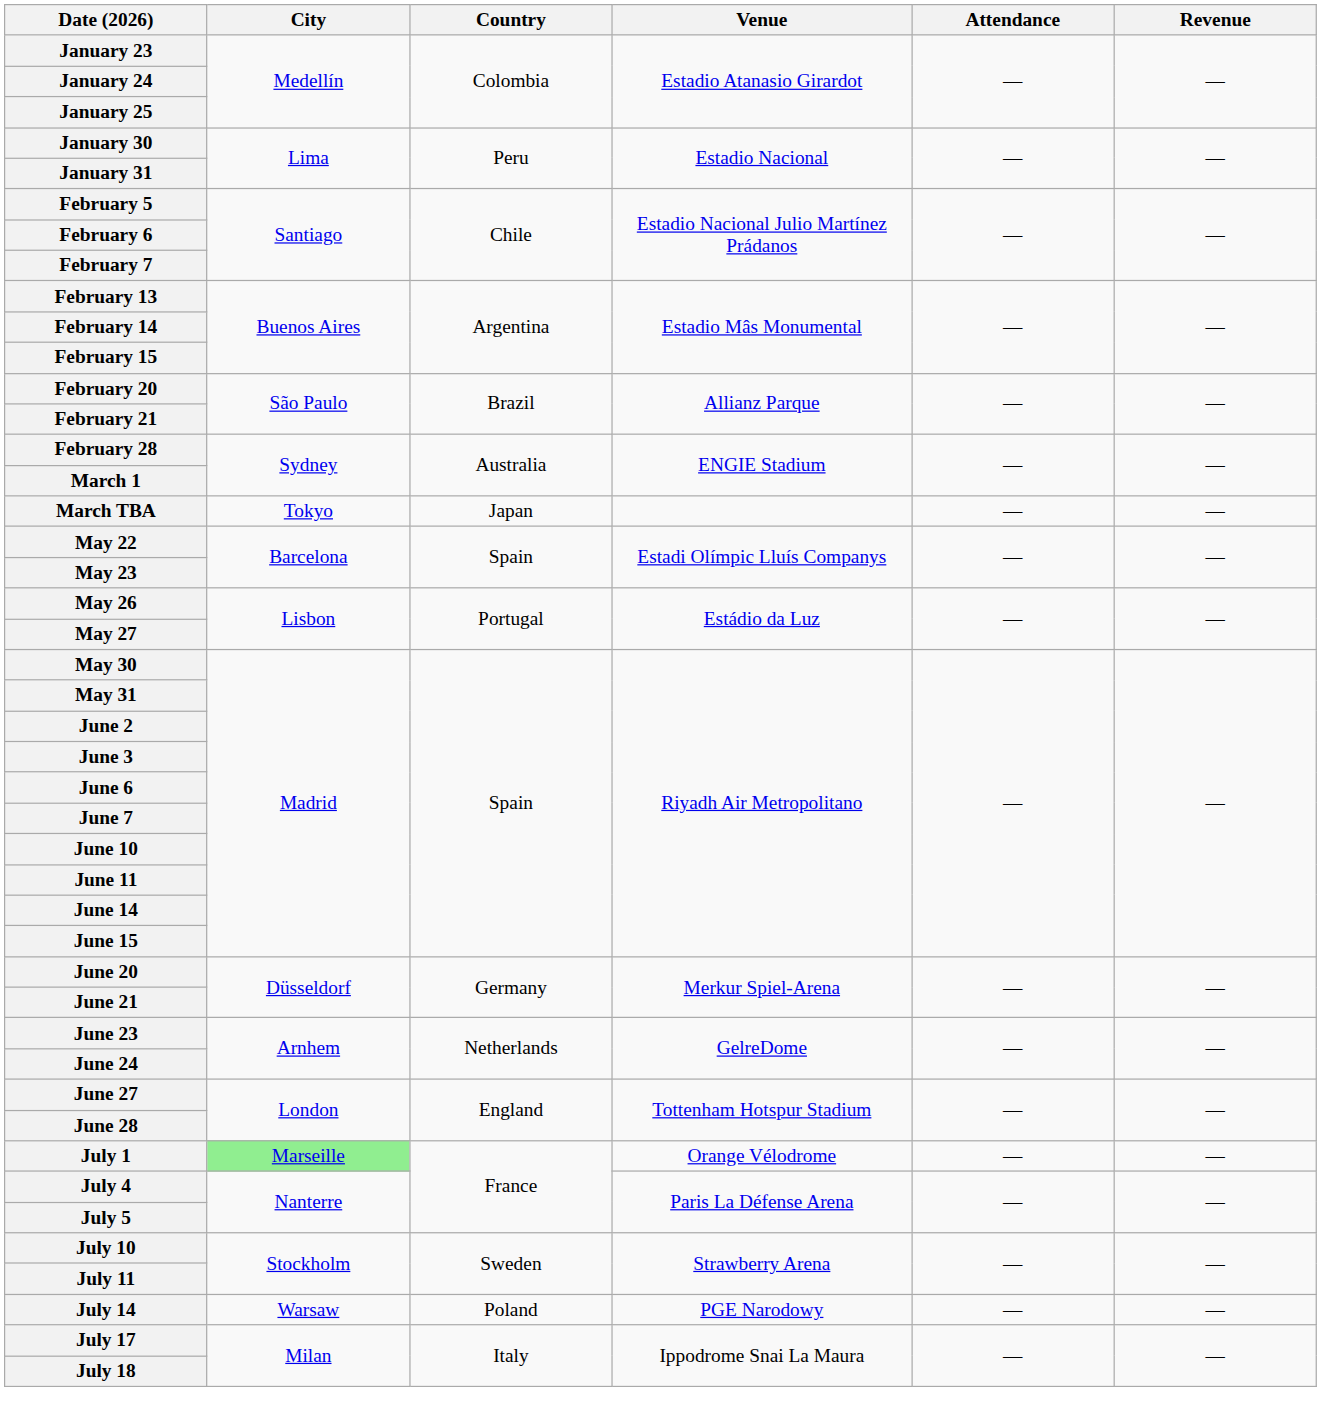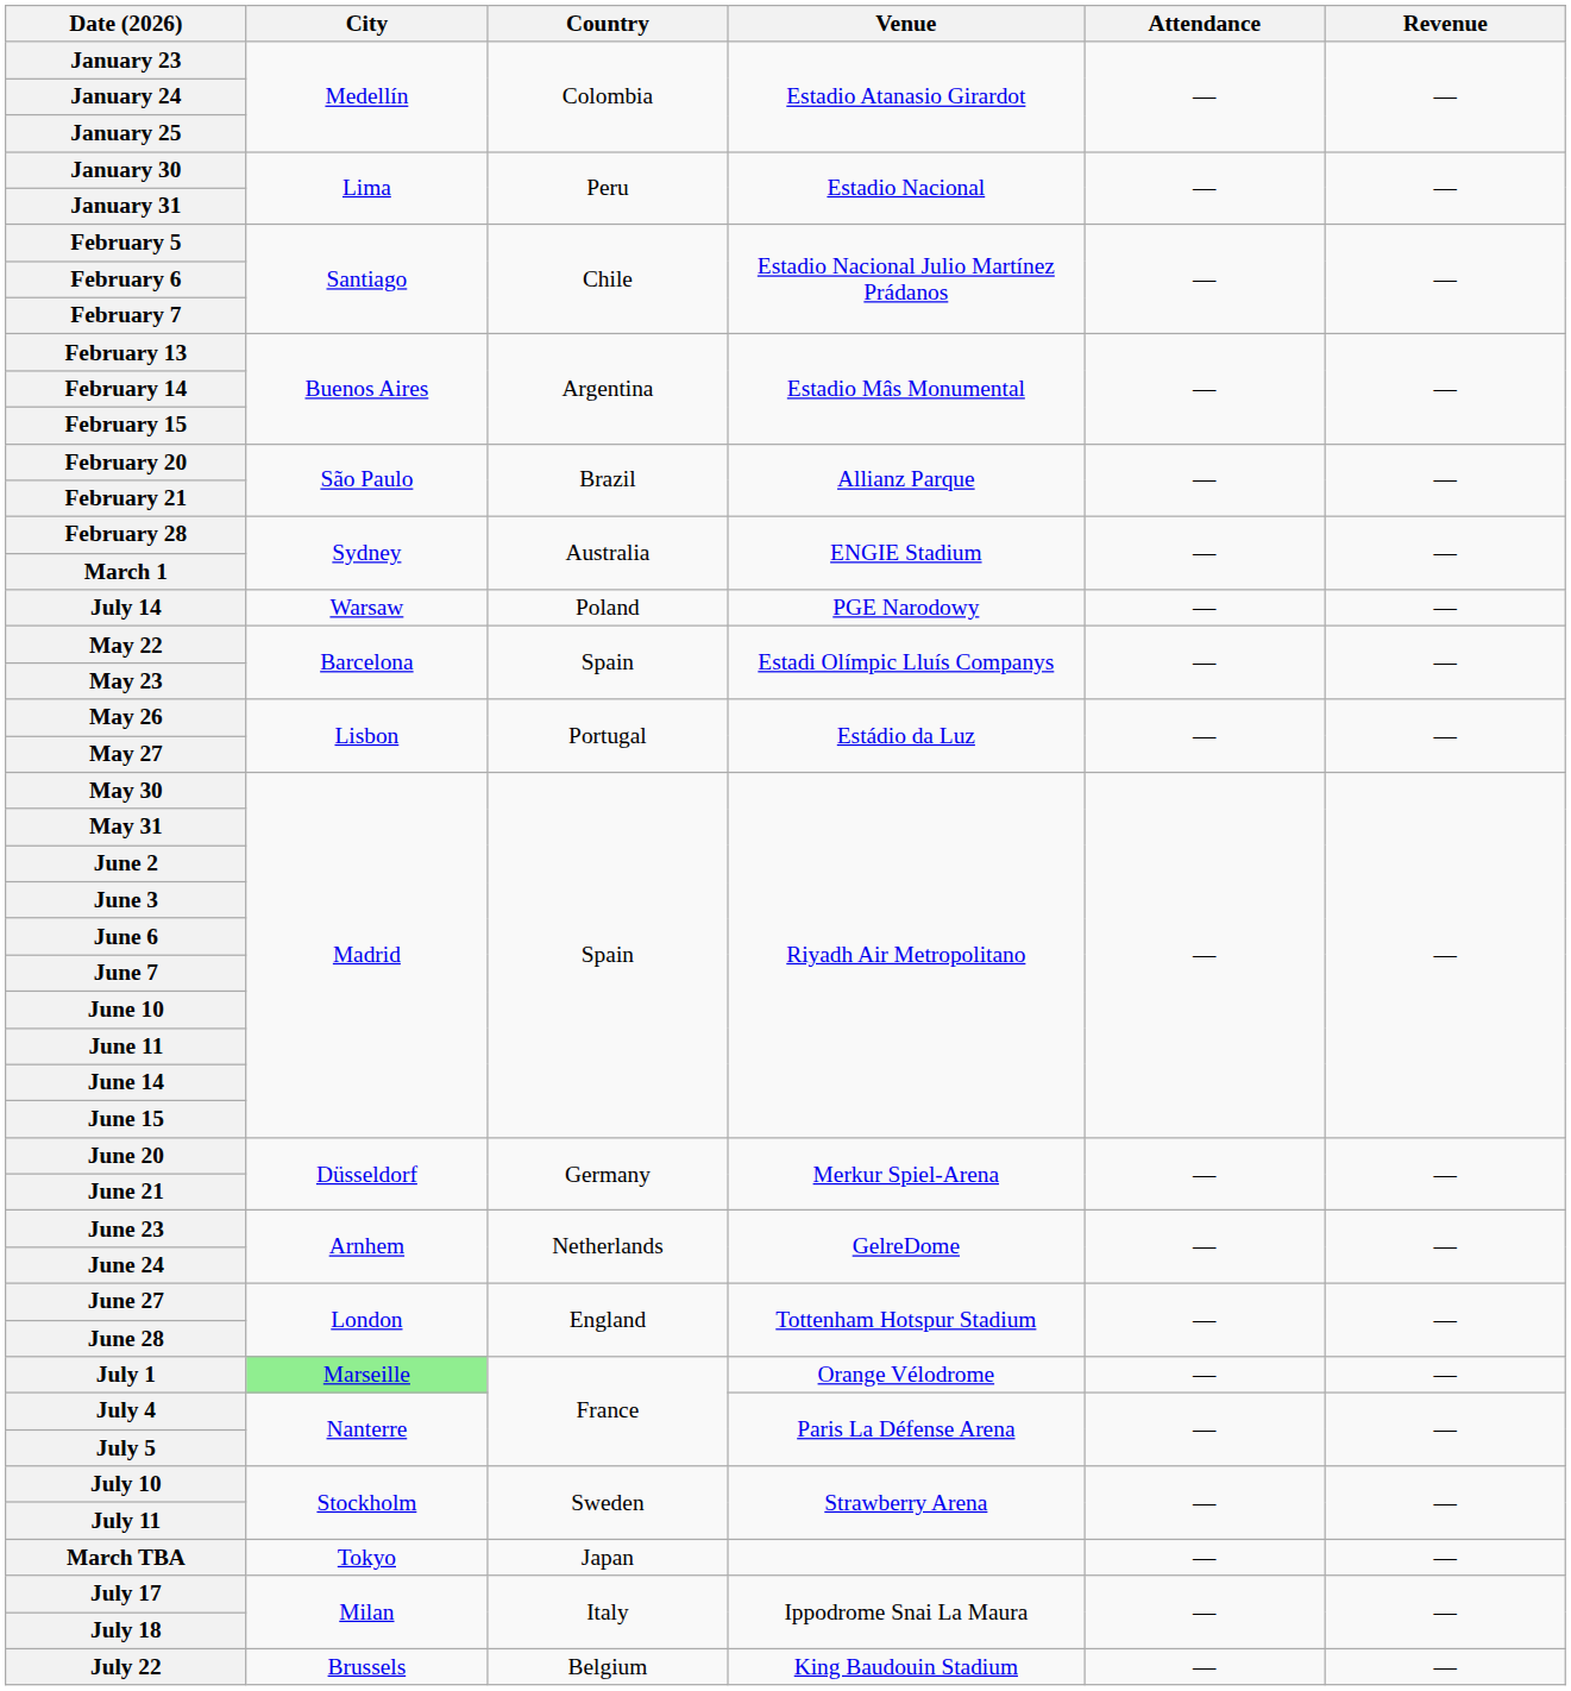 <table class="wikitable plainrowheaders" style="text-align:center;">
 <tr>
 <th scope="col" style="width:10em;">Date (2026)</th>
 <th scope="col" style="width:10em;">City</th>
 <th scope="col" style="width:10em;">Country</th>
 <th scope="col" style="width:15em;">Venue</th>
 <th scope="col" style="width:10em;">Attendance</th>
 <th scope="col" style="width:10em;">Revenue</th>
 </tr>
 <tr>
 <th scope="row" style="text-align:center;">January 23</th>
 <td rowspan="3"><a href='#'>Medellín</a></td>
 <td rowspan="3">Colombia</td>
 <td rowspan="3"><a href='#'>Estadio Atanasio Girardot</a></td>
 <td rowspan="3">—</td>
 <td rowspan="3">—</td>
 </tr>
 <tr>
 <th scope="row" style="text-align:center;">January 24</th>
 </tr>
 <tr>
 <th scope="row" style="text-align:center;">January 25</th>
 </tr>
 <tr>
 <th scope="row" style="text-align:center;">January 30</th>
 <td rowspan="2"><a href='#'>Lima</a></td>
 <td rowspan="2">Peru</td>
 <td rowspan="2"><a href='#'>Estadio Nacional</a></td>
 <td rowspan="2">—</td>
 <td rowspan="2">—</td>
 </tr>
 <tr>
 <th scope="row" style="text-align:center;">January 31</th>
 </tr>
 <tr>
 <th scope="row" style="text-align:center;">February 5</th>
 <td rowspan="3"><a href='#'>Santiago</a></td>
 <td rowspan="3">Chile</td>
 <td rowspan="3"><a href='#'>Estadio Nacional Julio Martínez Prádanos</a></td>
 <td rowspan="3">—</td>
 <td rowspan="3">—</td>
 </tr>
 <tr>
 <th scope="row" style="text-align:center;">February 6</th>
 </tr>
 <tr>
 <th scope="row" style="text-align:center;">February 7</th>
 </tr>
 <tr>
 <th scope="row" style="text-align:center;">February 13</th>
 <td rowspan="3"><a href='#'>Buenos Aires</a></td>
 <td rowspan="3">Argentina</td>
 <td rowspan="3"><a href='#'>Estadio Mâs Monumental</a></td>
 <td rowspan="3">—</td>
 <td rowspan="3">—</td>
 </tr>
 <tr>
 <th scope="row" style="text-align:center;">February 14</th>
 </tr>
 <tr>
 <th scope="row" style="text-align:center;">February 15</th>
 </tr>
 <tr>
 <th scope="row" style="text-align:center;">February 20</th>
 <td rowspan="2"><a href='#'>São Paulo</a></td>
 <td rowspan="2">Brazil</td>
 <td rowspan="2"><a href='#'>Allianz Parque</a></td>
 <td rowspan="2">—</td>
 <td rowspan="2">—</td>
 </tr>
 <tr>
 <th scope="row" style="text-align:center;">February 21</th>
 </tr>
 <tr>
 <th scope="row" style="text-align:center;">February 28</th>
 <td rowspan="2"><a href='#'>Sydney</a></td>
 <td rowspan="2">Australia</td>
 <td rowspan="2"><a href='#'>ENGIE Stadium</a></td>
 <td rowspan="2">—</td>
 <td rowspan="2">—</td>
 </tr>
 <tr>
 <th scope="row" style="text-align:center;">March 1</th>
 </tr>
 <tr>
-<th scope="row" style="text-align:center;">March TBA</th>
-<td><a href='#'>Tokyo</a></td>
-<td>Japan</td>
-<td></td>
+<th scope="row" style="text-align:center;">July 14</th>
+<td><a href='#'>Warsaw</a></td>
+<td>Poland</td>
+<td><a href='#'>PGE Narodowy</a></td>
 <td>—</td>
 <td>—</td>
 </tr>
 <tr>
 <th scope="row" style="text-align:center;">May 22</th>
 <td rowspan="2"><a href='#'>Barcelona</a></td>
 <td rowspan="2">Spain</td>
 <td rowspan="2"><a href='#'>Estadi Olímpic Lluís Companys</a></td>
 <td rowspan="2">—</td>
 <td rowspan="2">—</td>
 </tr>
 <tr>
 <th scope="row" style="text-align:center;">May 23</th>
 </tr>
 <tr>
 <th scope="row" style="text-align:center;">May 26</th>
 <td rowspan="2"><a href='#'>Lisbon</a></td>
 <td rowspan="2">Portugal</td>
 <td rowspan="2"><a href='#'>Estádio da Luz</a></td>
 <td rowspan="2">—</td>
 <td rowspan="2">—</td>
 </tr>
 <tr>
 <th scope="row" style="text-align:center;">May 27</th>
 </tr>
 <tr>
 <th scope="row" style="text-align:center;">May 30</th>
 <td rowspan="10"><a href='#'>Madrid</a></td>
 <td rowspan="10">Spain</td>
 <td rowspan="10"><a href='#'>Riyadh Air Metropolitano</a></td>
 <td rowspan="10">—</td>
 <td rowspan="10">—</td>
 </tr>
 <tr>
 <th scope="row" style="text-align:center;">May 31</th>
 </tr>
 <tr>
 <th scope="row" style="text-align:center;">June 2</th>
 </tr>
 <tr>
 <th scope="row" style="text-align:center;">June 3</th>
 </tr>
 <tr>
 <th scope="row" style="text-align:center;">June 6</th>
 </tr>
 <tr>
 <th scope="row" style="text-align:center;">June 7</th>
 </tr>
 <tr>
 <th scope="row" style="text-align:center;">June 10</th>
 </tr>
 <tr>
 <th scope="row" style="text-align:center;">June 11</th>
 </tr>
 <tr>
 <th scope="row" style="text-align:center;">June 14</th>
 </tr>
 <tr>
 <th scope="row" style="text-align:center;">June 15</th>
 </tr>
 <tr>
 <th scope="row" style="text-align:center;">June 20</th>
 <td rowspan="2"><a href='#'>Düsseldorf</a></td>
 <td rowspan="2">Germany</td>
 <td rowspan="2"><a href='#'>Merkur Spiel-Arena</a></td>
 <td rowspan="2">—</td>
 <td rowspan="2">—</td>
 </tr>
 <tr>
 <th scope="row" style="text-align:center;">June 21</th>
 </tr>
 <tr>
 <th scope="row" style="text-align:center;">June 23</th>
 <td rowspan="2"><a href='#'>Arnhem</a></td>
 <td rowspan="2">Netherlands</td>
 <td rowspan="2"><a href='#'>GelreDome</a></td>
 <td rowspan="2">—</td>
 <td rowspan="2">—</td>
 </tr>
 <tr>
 <th scope="row" style="text-align:center;">June 24</th>
 </tr>
 <tr>
 <th scope="row" style="text-align:center;">June 27</th>
 <td rowspan="2"><a href='#'>London</a></td>
 <td rowspan="2">England</td>
 <td rowspan="2"><a href='#'>Tottenham Hotspur Stadium</a></td>
 <td rowspan="2">—</td>
 <td rowspan="2">—</td>
 </tr>
 <tr>
 <th scope="row" style="text-align:center;">June 28</th>
 </tr>
 <tr>
 <th scope="row" style="text-align:center;">July 1</th>
 <td style="background: lightgreen;"><a href='#'>Marseille</a></td>
 <td rowspan="3">France</td>
 <td><a href='#'>Orange Vélodrome</a></td>
 <td>—</td>
 <td>—</td>
 </tr>
 <tr>
 <th scope="row" style="text-align:center;">July 4</th>
 <td rowspan="2"><a href='#'>Nanterre</a></td>
 <td rowspan="2"><a href='#'>Paris La Défense Arena</a></td>
 <td rowspan="2">—</td>
 <td rowspan="2">—</td>
 </tr>
 <tr>
 <th scope="row" style="text-align:center;">July 5</th>
 </tr>
 <tr>
 <th scope="row" style="text-align:center;">July 10</th>
 <td rowspan="2"><a href='#'>Stockholm</a></td>
 <td rowspan="2">Sweden</td>
 <td rowspan="2"><a href='#'>Strawberry Arena</a></td>
 <td rowspan="2">—</td>
 <td rowspan="2">—</td>
 </tr>
 <tr>
 <th scope="row" style="text-align:center;">July 11</th>
 </tr>
 <tr>
-<th scope="row" style="text-align:center;">July 14</th>
-<td><a href='#'>Warsaw</a></td>
-<td>Poland</td>
-<td><a href='#'>PGE Narodowy</a></td>
+<th scope="row" style="text-align:center;">March TBA</th>
+<td><a href='#'>Tokyo</a></td>
+<td>Japan</td>
+<td></td>
 <td>—</td>
 <td>—</td>
 </tr>
 <tr>
 <th scope="row" style="text-align:center;">July 17</th>
 <td rowspan="2"><a href='#'>Milan</a></td>
 <td rowspan="2">Italy</td>
 <td rowspan="2">Ippodrome Snai La Maura</td>
 <td rowspan="2">—</td>
 <td rowspan="2">—</td>
 </tr>
 <tr>
 <th scope="row" style="text-align:center;">July 18</th>
 </tr>
+<tr>
+<th scope="row" style="text-align:center;">July 22</th>
+<td><a href='#'>Brussels</a></td>
+<td>Belgium</td>
+<td><a href='#'>King Baudouin Stadium</a></td>
+<td>—</td>
+<td>—</td>
+</tr>
 </table>
